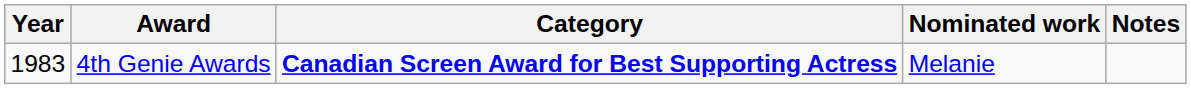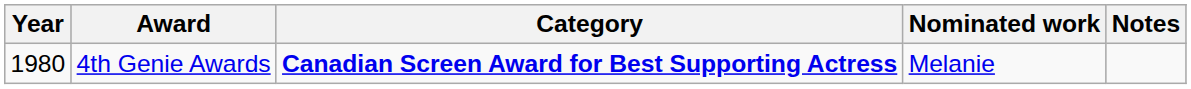 <table class="wikitable sortable">
 <tr>
 <th>Year</th>
 <th>Award</th>
 <th>Category</th>
 <th>Nominated work</th>
 <th class="wikitable unsortable">Notes</th>
 </tr>
 <tr>
-<td>1983</td>
+<td>1980</td>
 <td><a href='#'>4th Genie Awards</a></td>
 <td><strong><a href='#'>Canadian Screen Award for Best Supporting Actress</a></strong></td>
 <td><a href='#'>Melanie</a></td>
 <td></td>
 </tr>
 </table>
